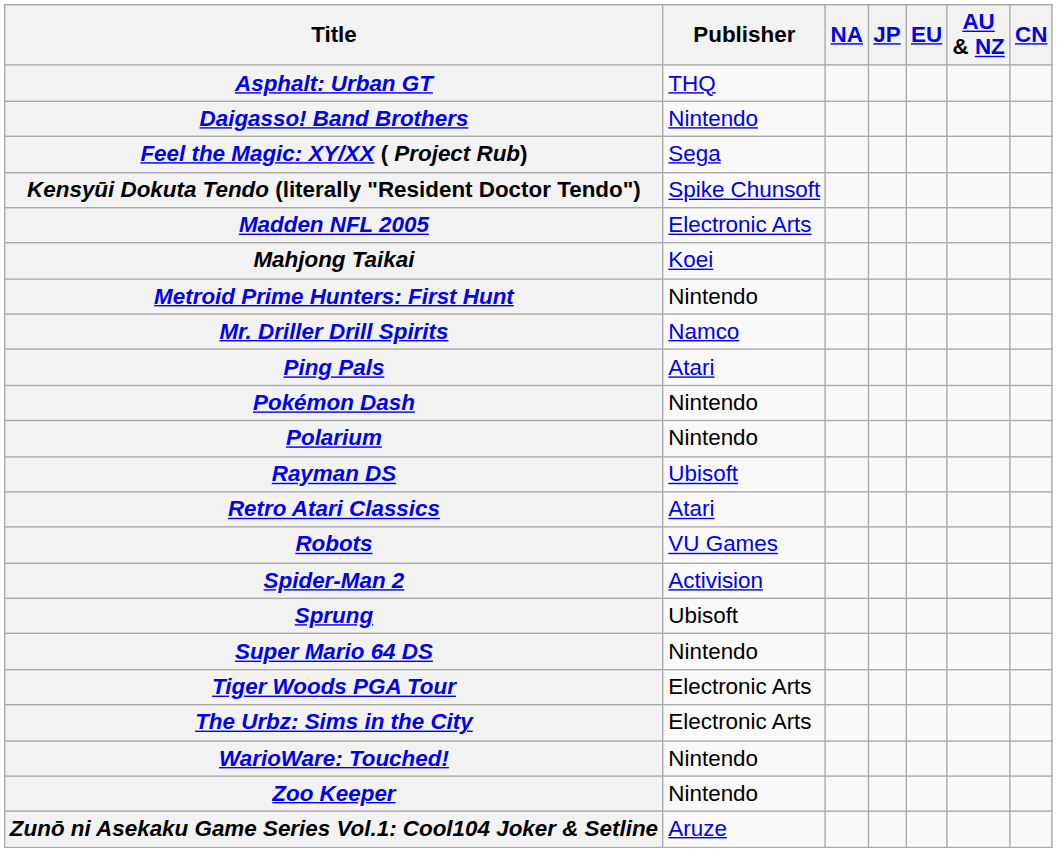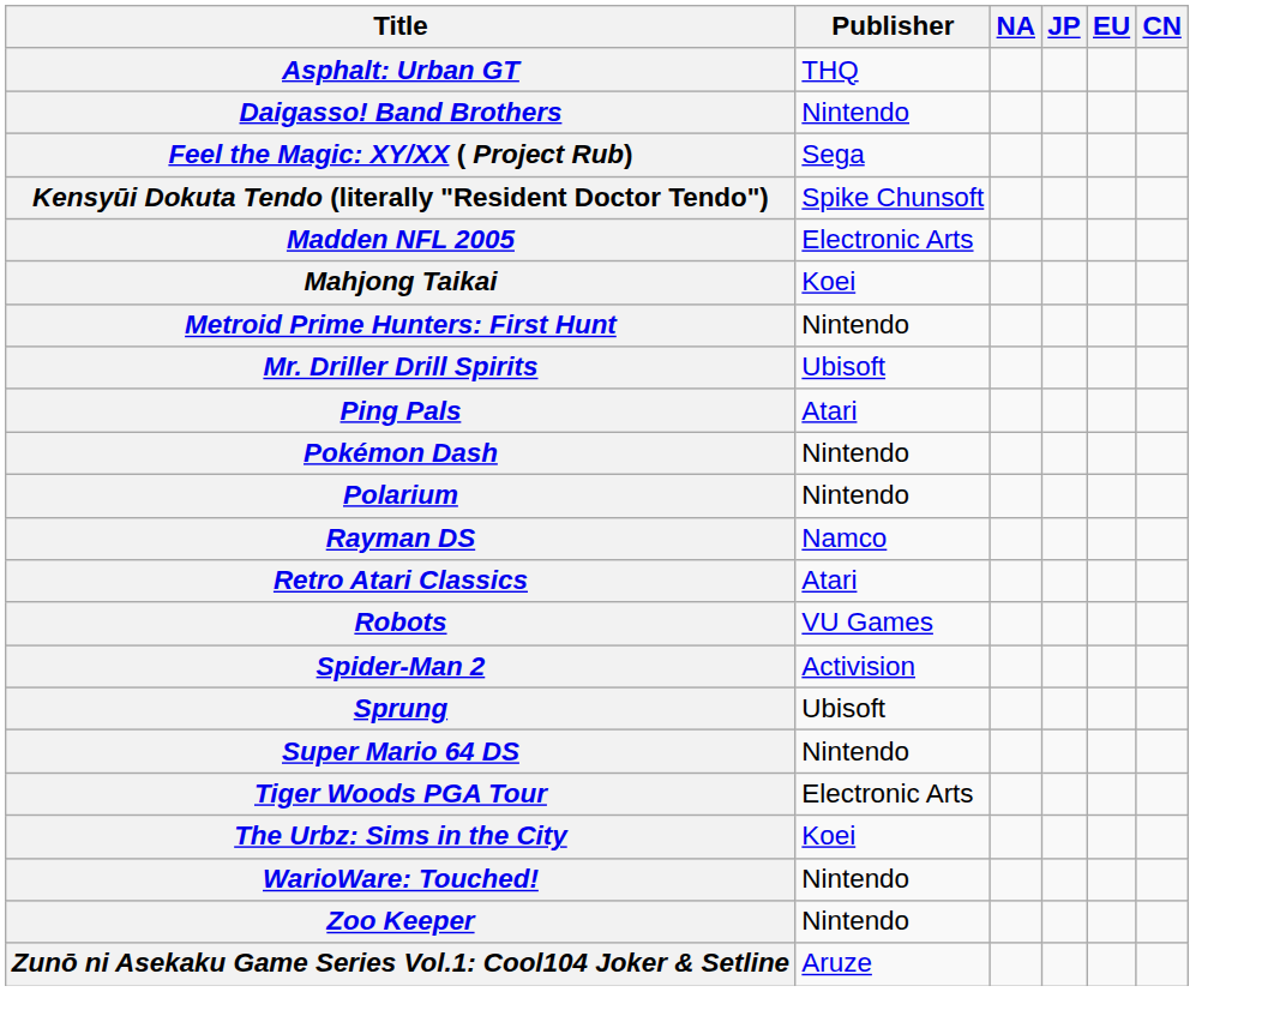 <table class="wikitable sortable plainrowheaders">
 <tr>
 <th scope="col">Title</th>
 <th scope="col">Publisher</th>
 <th scope="col" class="unsortable"><a href='#'>NA</a></th>
 <th scope="col" class="unsortable"><a href='#'>JP</a></th>
 <th scope="col" class="unsortable"><a href='#'>EU</a></th>
-<th scope="col" class="unsortable"><a href='#'>AU</a><br> & <a href='#'>NZ</a></th>
 <th scope="col" class="unsortable"><a href='#'>CN</a></th>
 </tr>
 <tr>
 <th scope="row"><em><a href='#'>Asphalt: Urban GT</a></em></th>
 <td><a href='#'>THQ</a></td>
-<td></td>
 <td></td>
 <td></td>
 <td></td>
 <td></td>
 </tr>
 <tr>
 <th scope="row"><em><a href='#'>Daigasso! Band Brothers</a></em></th>
 <td><a href='#'>Nintendo</a></td>
 <td></td>
 <td></td>
 <td></td>
 <td></td>
-<td></td>
 </tr>
 <tr>
 <th scope="row"><em><a href='#'>Feel the Magic: XY/XX</a></em> ( <em>Project Rub</em>)</th>
 <td><a href='#'>Sega</a></td>
-<td></td>
 <td></td>
 <td></td>
 <td></td>
 <td></td>
 </tr>
 <tr>
 <th scope="row"><em>Kensyūi Dokuta Tendo</em> (literally "Resident Doctor Tendo")</th>
 <td><a href='#'>Spike Chunsoft</a></td>
 <td></td>
 <td></td>
 <td></td>
 <td></td>
-<td></td>
 </tr>
 <tr>
 <th scope="row"><em><a href='#'>Madden NFL 2005</a></em></th>
 <td><a href='#'>Electronic Arts</a></td>
-<td></td>
 <td></td>
 <td></td>
 <td></td>
 <td></td>
 </tr>
 <tr>
 <th scope="row"><em>Mahjong Taikai</em></th>
 <td><a href='#'>Koei</a></td>
 <td></td>
 <td></td>
 <td></td>
 <td></td>
-<td></td>
 </tr>
 <tr>
 <th scope="row"><em><a href='#'>Metroid Prime Hunters: First Hunt</a></em></th>
 <td>Nintendo</td>
 <td></td>
 <td></td>
 <td></td>
 <td></td>
-<td></td>
 </tr>
 <tr>
 <th scope="row"><em><a href='#'>Mr. Driller Drill Spirits</a></em></th>
-<td><a href='#'>Namco</a></td>
-<td></td>
+<td><a href='#'>Ubisoft</a></td>
 <td></td>
 <td></td>
 <td></td>
 <td></td>
 </tr>
 <tr>
 <th scope="row"><em><a href='#'>Ping Pals</a></em></th>
 <td><a href='#'>Atari</a></td>
 <td></td>
 <td></td>
 <td></td>
 <td></td>
-<td></td>
 </tr>
 <tr>
 <th scope="row"><em><a href='#'>Pokémon Dash</a></em></th>
 <td>Nintendo</td>
-<td></td>
 <td></td>
 <td></td>
 <td></td>
 <td></td>
 </tr>
 <tr>
 <th scope="row"><em><a href='#'>Polarium</a></em></th>
 <td>Nintendo</td>
 <td></td>
 <td></td>
 <td></td>
 <td></td>
-<td></td>
 </tr>
 <tr>
 <th scope="row"><em><a href='#'>Rayman DS</a></em></th>
-<td><a href='#'>Ubisoft</a></td>
-<td></td>
+<td><a href='#'>Namco</a></td>
 <td></td>
 <td></td>
 <td></td>
 <td></td>
 </tr>
 <tr>
 <th scope="row"><em><a href='#'>Retro Atari Classics</a></em></th>
 <td><a href='#'>Atari</a></td>
 <td></td>
 <td></td>
 <td></td>
 <td></td>
-<td></td>
 </tr>
 <tr>
 <th scope="row"><em><a href='#'>Robots</a></em></th>
 <td><a href='#'>VU Games</a></td>
-<td></td>
 <td></td>
 <td></td>
 <td></td>
 <td></td>
 </tr>
 <tr>
 <th scope="row"><em><a href='#'>Spider-Man 2</a></em></th>
 <td><a href='#'>Activision</a></td>
 <td></td>
 <td></td>
 <td></td>
 <td></td>
-<td></td>
 </tr>
 <tr>
 <th scope="row"><em><a href='#'>Sprung</a></em></th>
 <td>Ubisoft</td>
-<td></td>
 <td></td>
 <td></td>
 <td></td>
 <td></td>
 </tr>
 <tr>
 <th scope="row"><em><a href='#'>Super Mario 64 DS</a></em></th>
 <td>Nintendo</td>
 <td></td>
 <td></td>
 <td></td>
 <td></td>
-<td></td>
 </tr>
 <tr>
 <th scope="row"><em><a href='#'>Tiger Woods PGA Tour</a></em></th>
 <td>Electronic Arts</td>
 <td></td>
 <td></td>
 <td></td>
 <td></td>
-<td></td>
 </tr>
 <tr>
 <th scope="row"><em><a href='#'>The Urbz: Sims in the City</a></em></th>
-<td>Electronic Arts</td>
-<td></td>
+<td><a href='#'>Koei</a></td>
 <td></td>
 <td></td>
 <td></td>
 <td></td>
 </tr>
 <tr>
 <th scope="row"><em><a href='#'>WarioWare: Touched!</a></em></th>
 <td>Nintendo</td>
 <td></td>
 <td></td>
 <td></td>
 <td></td>
-<td></td>
 </tr>
 <tr>
 <th scope="row"><em><a href='#'>Zoo Keeper</a></em></th>
 <td>Nintendo</td>
-<td></td>
 <td></td>
 <td></td>
 <td></td>
 <td></td>
 </tr>
 <tr>
 <th scope="row"><em>Zunō ni Asekaku Game Series Vol.1: Cool104 Joker & Setline</em></th>
 <td><a href='#'>Aruze</a></td>
 <td></td>
 <td></td>
 <td></td>
 <td></td>
-<td></td>
 </tr>
 </table>
